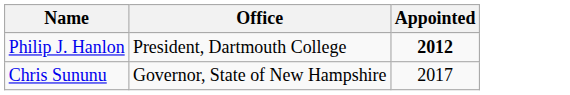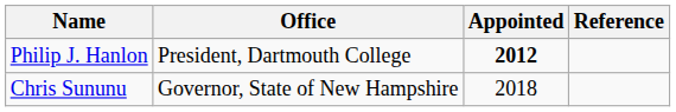 <table class="wikitable sortable">
 <tr>
 <th width="*">Name</th>
 <th width="*">Office</th>
 <th width="*">Appointed</th>
+<th width="*">Reference</th>
 </tr>
 <tr valign="top">
 <td><a href='#'>Philip J. Hanlon</a></td>
 <td align="left">President, Dartmouth College</td>
 <td align="center"><strong>2012</strong></td>
+<td align="center"></td>
 </tr>
 <tr valign="top">
 <td><a href='#'>Chris Sununu</a></td>
 <td align="left">Governor, State of New Hampshire</td>
-<td align="center">2017</td>
+<td align="center">2018</td>
+<td align="center"></td>
 </tr>
 </table>
